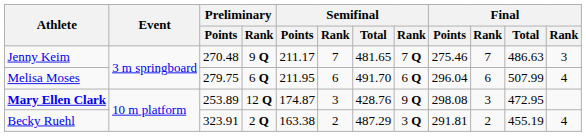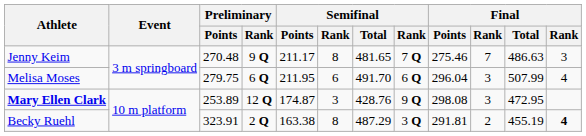 <table class=wikitable style=font-size:90%;text-align:center>
 <tr>
 <th rowspan=2>Athlete</th>
 <th rowspan=2>Event</th>
 <th colspan=2>Preliminary</th>
 <th colspan=4>Semifinal</th>
 <th colspan=4>Final</th>
 </tr>
 <tr style=font-size:95%>
 <th>Points</th>
 <th>Rank</th>
 <th>Points</th>
 <th>Rank</th>
 <th>Total</th>
 <th>Rank</th>
 <th>Points</th>
 <th>Rank</th>
 <th>Total</th>
 <th>Rank</th>
 </tr>
 <tr>
 <td align=left><a href='#'>Jenny Keim</a></td>
 <td align=left rowspan=2><a href='#'>3 m springboard</a></td>
 <td>270.48</td>
 <td>9 <strong>Q</strong></td>
 <td>211.17</td>
-<td>7</td>
+<td>8</td>
 <td>481.65</td>
 <td>7 <strong>Q</strong></td>
 <td>275.46</td>
 <td>7</td>
 <td>486.63</td>
 <td>3</td>
 </tr>
 <tr>
 <td align=left><a href='#'>Melisa Moses</a></td>
 <td>279.75</td>
 <td>6 <strong>Q</strong></td>
 <td>211.95</td>
 <td>6</td>
 <td>491.70</td>
 <td>6 <strong>Q</strong></td>
 <td>296.04</td>
-<td>6</td>
+<td>3</td>
 <td>507.99</td>
 <td>4</td>
 </tr>
 <tr>
 <td align=left><strong><a href='#'>Mary Ellen Clark</a></strong></td>
 <td align=left rowspan=2><a href='#'>10 m platform</a></td>
 <td>253.89</td>
 <td>12 <strong>Q</strong></td>
 <td>174.87</td>
 <td>3</td>
 <td>428.76</td>
 <td>9 <strong>Q</strong></td>
 <td>298.08</td>
 <td>3</td>
 <td>472.95</td>
 <td></td>
 </tr>
 <tr>
 <td align=left><a href='#'>Becky Ruehl</a></td>
 <td>323.91</td>
 <td>2 <strong>Q</strong></td>
 <td>163.38</td>
-<td>2</td>
+<td>8</td>
 <td>487.29</td>
 <td>3 <strong>Q</strong></td>
 <td>291.81</td>
 <td>2</td>
 <td>455.19</td>
-<td>4</td>
+<td><strong>4</strong></td>
 </tr>
 </table>
